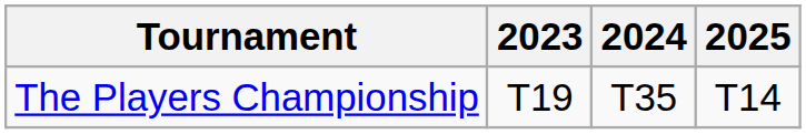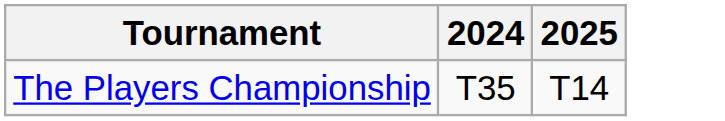 <table class="wikitable" style="font-size:95%;text-align:center;">
 <tr>
 <th>Tournament</th>
-<th>2023</th>
 <th>2024</th>
 <th>2025</th>
 </tr>
 <tr>
 <td align=left><a href='#'>The Players Championship</a></td>
-<td>T19</td>
 <td>T35</td>
 <td>T14</td>
 </tr>
 </table>
